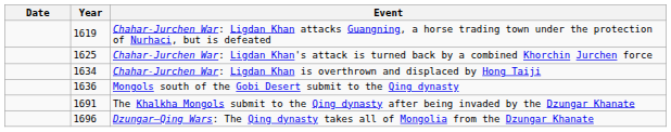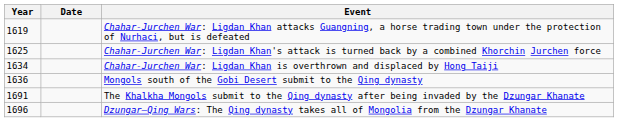 <table class="wikitable" style="width:100%;">
 <tr>
+<th style="width:6%">Year</th>
 <th style="width:10%">Date</th>
-<th style="width:6%">Year</th>
 <th>Event</th>
 </tr>
 <tr>
+<td>1619</td>
 <td></td>
-<td>1619</td>
 <td><em><a href='#'>Chahar-Jurchen War</a></em>: <a href='#'>Ligdan Khan</a> attacks <a href='#'>Guangning</a>, a horse trading town under the protection of <a href='#'>Nurhaci</a>, but is defeated</td>
 </tr>
 <tr>
+<td>1625</td>
 <td></td>
-<td>1625</td>
 <td><em><a href='#'>Chahar-Jurchen War</a></em>: <a href='#'>Ligdan Khan</a>'s attack is turned back by a combined <a href='#'>Khorchin</a> <a href='#'>Jurchen</a> force</td>
 </tr>
 <tr>
+<td>1634</td>
 <td></td>
-<td>1634</td>
 <td><em><a href='#'>Chahar-Jurchen War</a></em>: <a href='#'>Ligdan Khan</a> is overthrown and displaced by <a href='#'>Hong Taiji</a></td>
 </tr>
 <tr>
+<td>1636</td>
 <td></td>
-<td>1636</td>
 <td><a href='#'>Mongols</a> south of the <a href='#'>Gobi Desert</a> submit to the <a href='#'>Qing dynasty</a></td>
 </tr>
 <tr>
+<td>1691</td>
 <td></td>
-<td>1691</td>
 <td>The <a href='#'>Khalkha Mongols</a> submit to the <a href='#'>Qing dynasty</a> after being invaded by the <a href='#'>Dzungar Khanate</a></td>
 </tr>
 <tr>
+<td>1696</td>
 <td></td>
-<td>1696</td>
 <td><em><a href='#'>Dzungar–Qing Wars</a></em>: The <a href='#'>Qing dynasty</a> takes all of <a href='#'>Mongolia</a> from the <a href='#'>Dzungar Khanate</a></td>
 </tr>
 </table>
